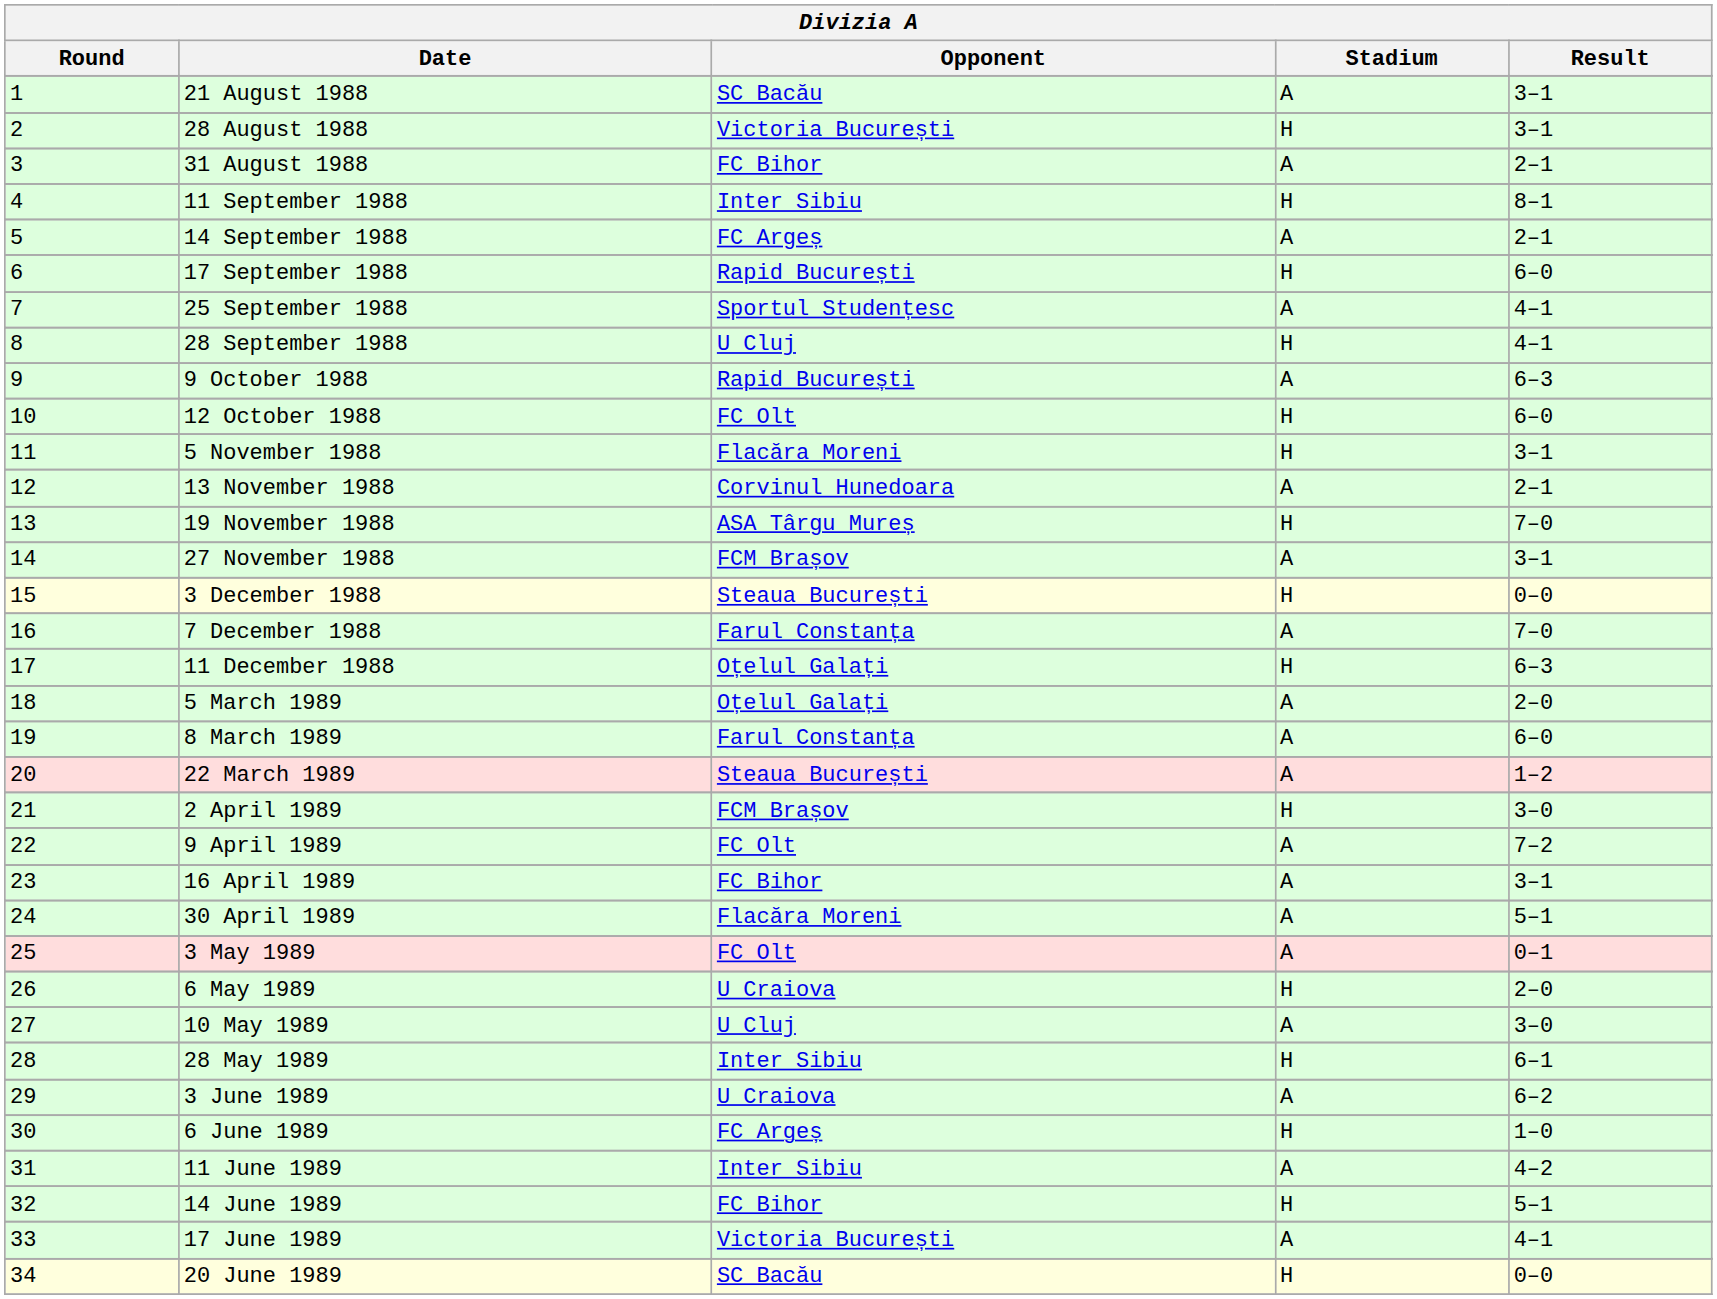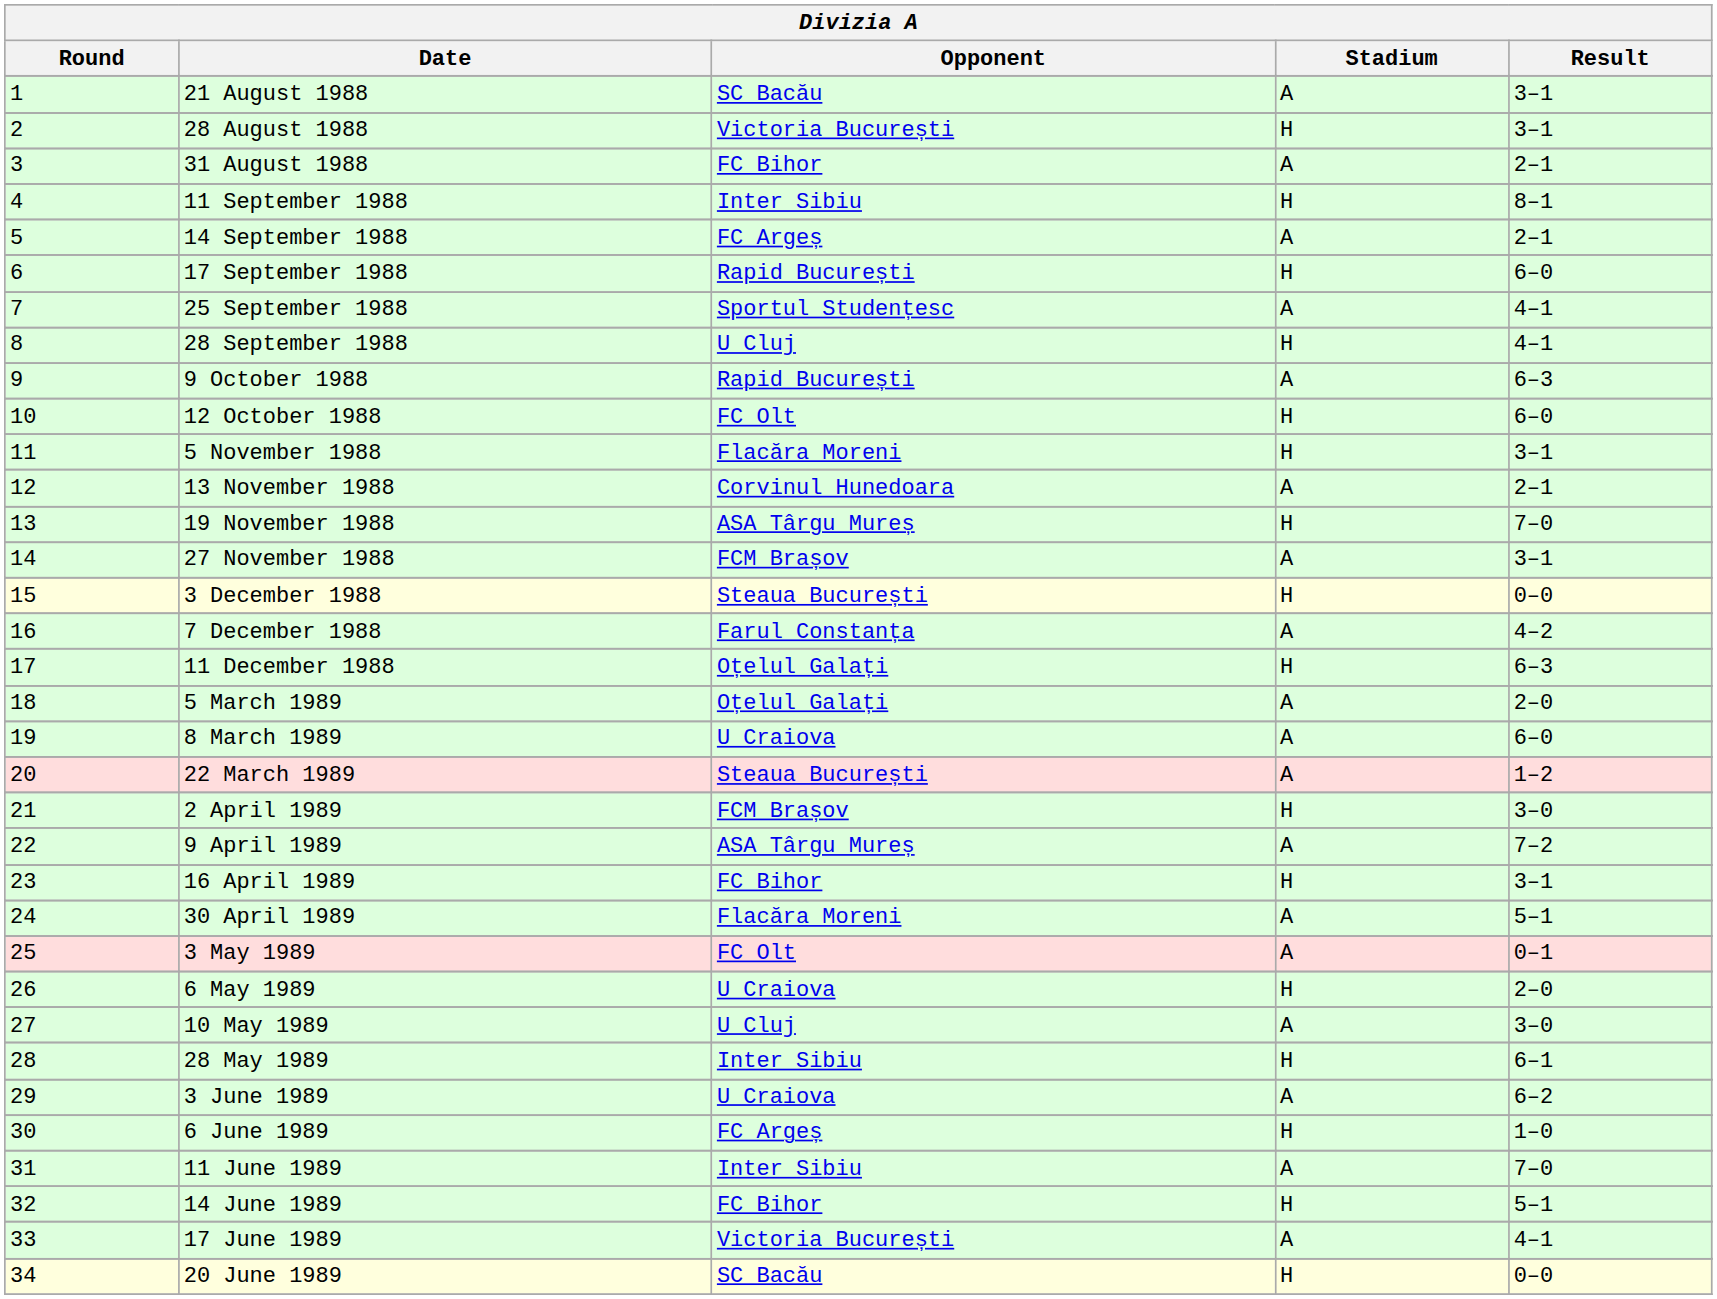 <table class="wikitable" style="width:80%;">
 <tr>
 <th colspan="5" style="text-align:center;"><em>Divizia A</em></th>
 </tr>
 <tr>
 <th>Round</th>
 <th>Date</th>
 <th>Opponent</th>
 <th>Stadium</th>
 <th>Result</th>
 </tr>
 <tr>
 </tr>
 <tr bgcolor="#ddffdd">
 <td>1</td>
 <td>21 August 1988</td>
 <td><a href='#'>SC Bacău</a></td>
 <td>A</td>
 <td>3–1</td>
 </tr>
 <tr>
 </tr>
 <tr bgcolor="#ddffdd">
 <td>2</td>
 <td>28 August 1988</td>
 <td><a href='#'>Victoria București</a></td>
 <td>H</td>
 <td>3–1</td>
 </tr>
 <tr>
 </tr>
 <tr bgcolor="#ddffdd">
 <td>3</td>
 <td>31 August 1988</td>
 <td><a href='#'>FC Bihor</a></td>
 <td>A</td>
 <td>2–1</td>
 </tr>
 <tr>
 </tr>
 <tr bgcolor="#ddffdd">
 <td>4</td>
 <td>11 September 1988</td>
 <td><a href='#'>Inter Sibiu</a></td>
 <td>H</td>
 <td>8–1</td>
 </tr>
 <tr>
 </tr>
 <tr bgcolor="#ddffdd">
 <td>5</td>
 <td>14 September 1988</td>
 <td><a href='#'>FC Argeș</a></td>
 <td>A</td>
 <td>2–1</td>
 </tr>
 <tr>
 </tr>
 <tr bgcolor="#ddffdd">
 <td>6</td>
 <td>17 September 1988</td>
 <td><a href='#'>Rapid București</a></td>
 <td>H</td>
 <td>6–0</td>
 </tr>
 <tr>
 </tr>
 <tr bgcolor="#ddffdd">
 <td>7</td>
 <td>25 September 1988</td>
 <td><a href='#'>Sportul Studențesc</a></td>
 <td>A</td>
 <td>4–1</td>
 </tr>
 <tr>
 </tr>
 <tr bgcolor="#ddffdd">
 <td>8</td>
 <td>28 September 1988</td>
 <td><a href='#'>U Cluj</a></td>
 <td>H</td>
 <td>4–1</td>
 </tr>
 <tr>
 </tr>
 <tr bgcolor="#ddffdd">
 <td>9</td>
 <td>9 October 1988</td>
 <td><a href='#'>Rapid București</a></td>
 <td>A</td>
 <td>6–3</td>
 </tr>
 <tr>
 </tr>
 <tr bgcolor="#ddffdd">
 <td>10</td>
 <td>12 October 1988</td>
 <td><a href='#'>FC Olt</a></td>
 <td>H</td>
 <td>6–0</td>
 </tr>
 <tr>
 </tr>
 <tr bgcolor="#ddffdd">
 <td>11</td>
 <td>5 November 1988</td>
 <td><a href='#'>Flacăra Moreni</a></td>
 <td>H</td>
 <td>3–1</td>
 </tr>
 <tr>
 </tr>
 <tr bgcolor="#ddffdd">
 <td>12</td>
 <td>13 November 1988</td>
 <td><a href='#'>Corvinul Hunedoara</a></td>
 <td>A</td>
 <td>2–1</td>
 </tr>
 <tr>
 </tr>
 <tr bgcolor="#ddffdd">
 <td>13</td>
 <td>19 November 1988</td>
 <td><a href='#'>ASA Târgu Mureș</a></td>
 <td>H</td>
 <td>7–0</td>
 </tr>
 <tr>
 </tr>
 <tr bgcolor="#ddffdd">
 <td>14</td>
 <td>27 November 1988</td>
 <td><a href='#'>FCM Brașov</a></td>
 <td>A</td>
 <td>3–1</td>
 </tr>
 <tr>
 </tr>
 <tr bgcolor="#ffffdd">
 <td>15</td>
 <td>3 December 1988</td>
 <td><a href='#'>Steaua București</a></td>
 <td>H</td>
 <td>0–0</td>
 </tr>
 <tr>
 </tr>
 <tr bgcolor="#ddffdd">
 <td>16</td>
 <td>7 December 1988</td>
 <td><a href='#'>Farul Constanța</a></td>
 <td>A</td>
-<td>7–0</td>
+<td>4–2</td>
 </tr>
 <tr>
 </tr>
 <tr bgcolor="#ddffdd">
 <td>17</td>
 <td>11 December 1988</td>
 <td><a href='#'>Oțelul Galați</a></td>
 <td>H</td>
 <td>6–3</td>
 </tr>
 <tr>
 </tr>
 <tr bgcolor="#ddffdd">
 <td>18</td>
 <td>5 March 1989</td>
 <td><a href='#'>Oțelul Galați</a></td>
 <td>A</td>
 <td>2–0</td>
 </tr>
 <tr>
 </tr>
 <tr bgcolor="#ddffdd">
 <td>19</td>
 <td>8 March 1989</td>
-<td><a href='#'>Farul Constanța</a></td>
+<td><a href='#'>U Craiova</a></td>
 <td>A</td>
 <td>6–0</td>
 </tr>
 <tr>
 </tr>
 <tr bgcolor="#ffdddd">
 <td>20</td>
 <td>22 March 1989</td>
 <td><a href='#'>Steaua București</a></td>
 <td>A</td>
 <td>1–2</td>
 </tr>
 <tr>
 </tr>
 <tr bgcolor="#ddffdd">
 <td>21</td>
 <td>2 April 1989</td>
 <td><a href='#'>FCM Brașov</a></td>
 <td>H</td>
 <td>3–0</td>
 </tr>
 <tr>
 </tr>
 <tr bgcolor="#ddffdd">
 <td>22</td>
 <td>9 April 1989</td>
-<td><a href='#'>FC Olt</a></td>
+<td><a href='#'>ASA Târgu Mureș</a></td>
 <td>A</td>
 <td>7–2</td>
 </tr>
 <tr>
 </tr>
 <tr bgcolor="#ddffdd">
 <td>23</td>
 <td>16 April 1989</td>
 <td><a href='#'>FC Bihor</a></td>
-<td>A</td>
+<td>H</td>
 <td>3–1</td>
 </tr>
 <tr>
 </tr>
 <tr bgcolor="#ddffdd">
 <td>24</td>
 <td>30 April 1989</td>
 <td><a href='#'>Flacăra Moreni</a></td>
 <td>A</td>
 <td>5–1</td>
 </tr>
 <tr>
 </tr>
 <tr bgcolor="#ffdddd">
 <td>25</td>
 <td>3 May 1989</td>
 <td><a href='#'>FC Olt</a></td>
 <td>A</td>
 <td>0–1</td>
 </tr>
 <tr>
 </tr>
 <tr bgcolor="#ddffdd">
 <td>26</td>
 <td>6 May 1989</td>
 <td><a href='#'>U Craiova</a></td>
 <td>H</td>
 <td>2–0</td>
 </tr>
 <tr>
 </tr>
 <tr bgcolor="#ddffdd">
 <td>27</td>
 <td>10 May 1989</td>
 <td><a href='#'>U Cluj</a></td>
 <td>A</td>
 <td>3–0</td>
 </tr>
 <tr>
 </tr>
 <tr bgcolor="#ddffdd">
 <td>28</td>
 <td>28 May 1989</td>
 <td><a href='#'>Inter Sibiu</a></td>
 <td>H</td>
 <td>6–1</td>
 </tr>
 <tr>
 </tr>
 <tr bgcolor="#ddffdd">
 <td>29</td>
 <td>3 June 1989</td>
 <td><a href='#'>U Craiova</a></td>
 <td>A</td>
 <td>6–2</td>
 </tr>
 <tr>
 </tr>
 <tr bgcolor="#ddffdd">
 <td>30</td>
 <td>6 June 1989</td>
 <td><a href='#'>FC Argeș</a></td>
 <td>H</td>
 <td>1–0</td>
 </tr>
 <tr>
 </tr>
 <tr bgcolor="#ddffdd">
 <td>31</td>
 <td>11 June 1989</td>
 <td><a href='#'>Inter Sibiu</a></td>
 <td>A</td>
-<td>4–2</td>
+<td>7–0</td>
 </tr>
 <tr>
 </tr>
 <tr bgcolor="#ddffdd">
 <td>32</td>
 <td>14 June 1989</td>
 <td><a href='#'>FC Bihor</a></td>
 <td>H</td>
 <td>5–1</td>
 </tr>
 <tr>
 </tr>
 <tr bgcolor="#ddffdd">
 <td>33</td>
 <td>17 June 1989</td>
 <td><a href='#'>Victoria București</a></td>
 <td>A</td>
 <td>4–1</td>
 </tr>
 <tr>
 </tr>
 <tr bgcolor="#ffffdd">
 <td>34</td>
 <td>20 June 1989</td>
 <td><a href='#'>SC Bacău</a></td>
 <td>H</td>
 <td>0–0</td>
 </tr>
 <tr>
 </tr>
 </table>
